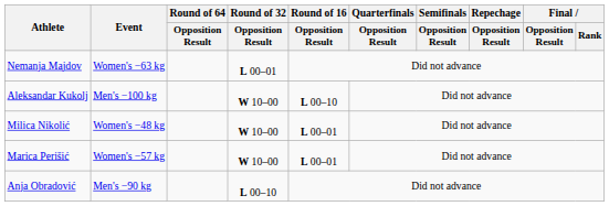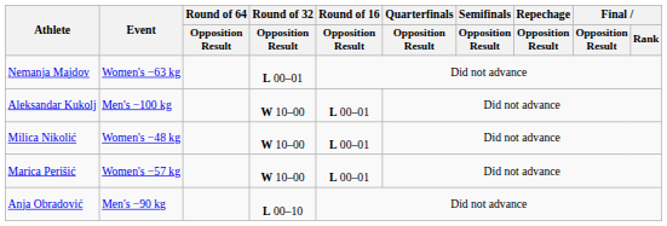 <table class="wikitable" style="font-size:90%">
 <tr>
 <th rowspan=2>Athlete</th>
 <th rowspan=2>Event</th>
 <th>Round of 64</th>
 <th>Round of 32</th>
 <th>Round of 16</th>
 <th>Quarterfinals</th>
 <th>Semifinals</th>
 <th>Repechage</th>
 <th colspan=2>Final / </th>
 </tr>
 <tr style="font-size:95%">
 <th>Opposition<br>Result</th>
 <th>Opposition<br>Result</th>
 <th>Opposition<br>Result</th>
 <th>Opposition<br>Result</th>
 <th>Opposition<br>Result</th>
 <th>Opposition<br>Result</th>
 <th>Opposition<br>Result</th>
 <th>Rank</th>
 </tr>
 <tr align=center>
 <td align=left><a href='#'>Nemanja Majdov</a></td>
 <td align=left><a href='#'>Women's −63 kg</a></td>
 <td></td>
 <td><br><strong>L</strong> 00–01</td>
 <td colspan=6>Did not advance</td>
 </tr>
 <tr align=center>
 <td align=left><a href='#'>Aleksandar Kukolj</a></td>
 <td align=left><a href='#'>Men's −100 kg</a></td>
 <td></td>
 <td><br><strong>W</strong> 10–00</td>
-<td><br><strong>L</strong> 00–10</td>
+<td><br><strong>L</strong> 00–01</td>
 <td colspan=5>Did not advance</td>
 </tr>
 <tr align=center>
 <td align=left><a href='#'>Milica Nikolić</a></td>
 <td align=left><a href='#'>Women's −48 kg</a></td>
 <td></td>
 <td><br><strong>W</strong> 10–00</td>
 <td><br><strong>L</strong> 00–01</td>
 <td colspan=5>Did not advance</td>
 </tr>
 <tr align=center>
 <td align=left><a href='#'>Marica Perišić</a></td>
 <td align=left><a href='#'>Women's −57 kg</a></td>
 <td></td>
 <td><br><strong>W</strong> 10–00</td>
 <td><br><strong>L</strong> 00–01</td>
 <td colspan=5>Did not advance</td>
 </tr>
 <tr align=center>
 <td align=left><a href='#'>Anja Obradović</a></td>
 <td align=left><a href='#'>Men's −90 kg</a></td>
 <td></td>
 <td><br><strong>L</strong> 00–10</td>
 <td colspan=6>Did not advance</td>
 </tr>
 </table>
